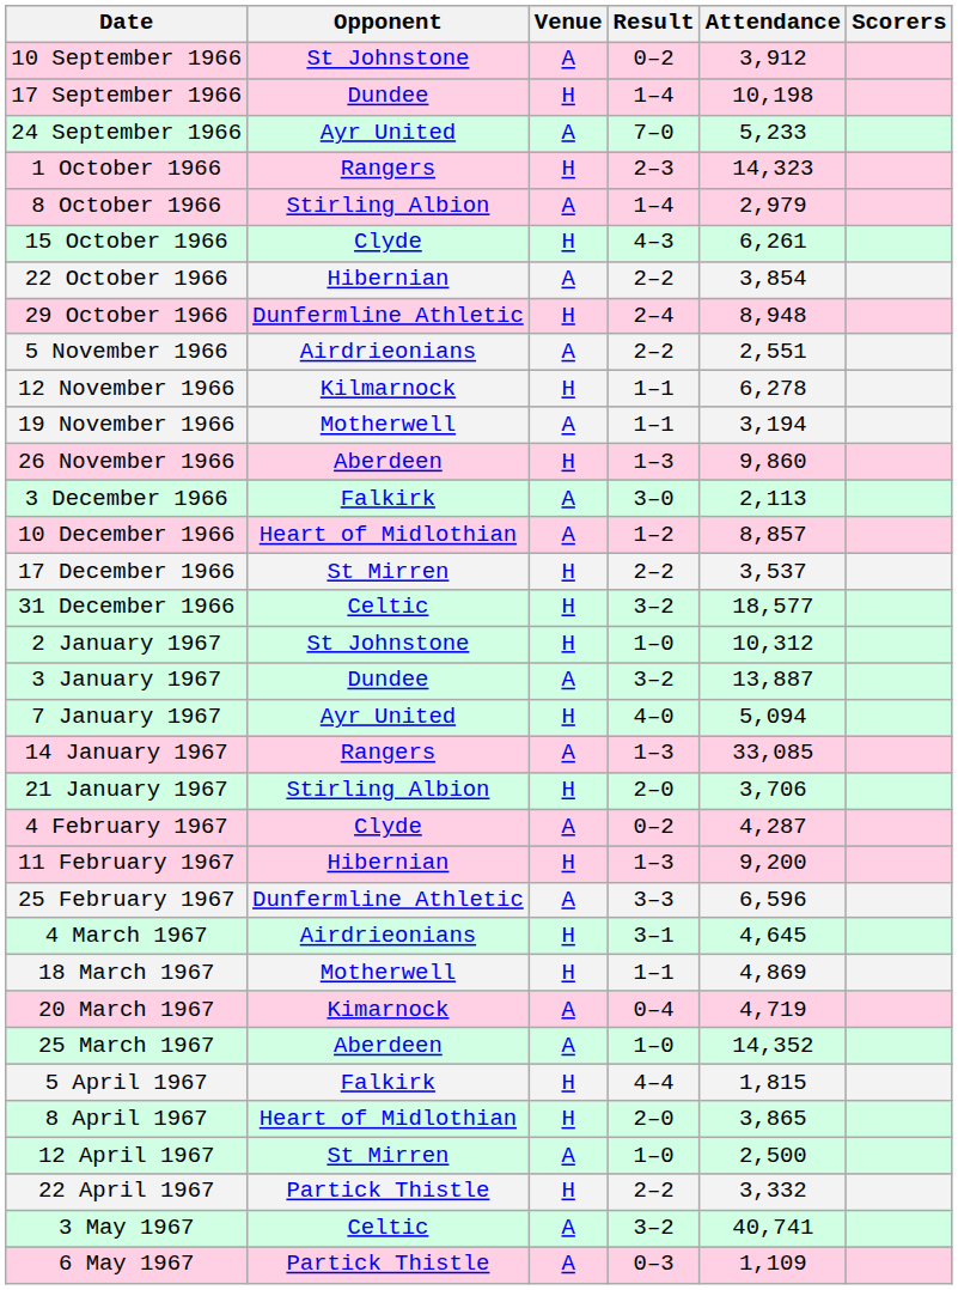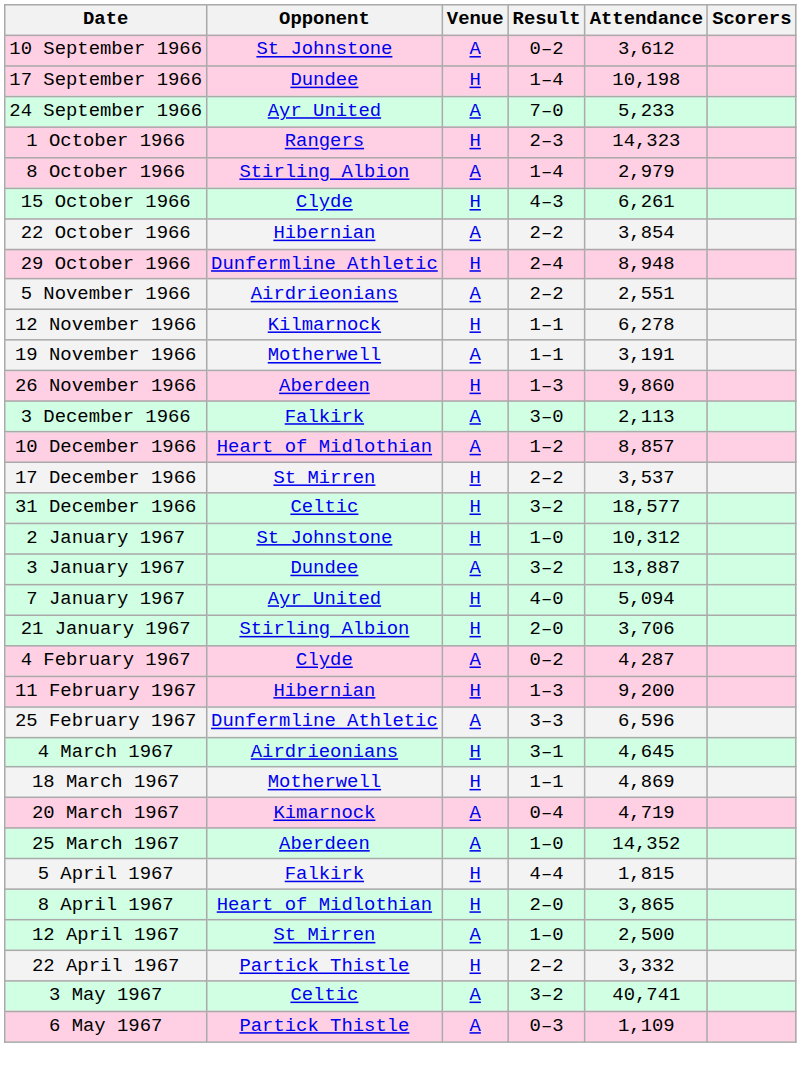 <table class="wikitable sortable" style="font-size:95%; text-align:center">
 <tr>
 <th>Date</th>
 <th>Opponent</th>
 <th>Venue</th>
 <th>Result</th>
 <th>Attendance</th>
 <th>Scorers</th>
 </tr>
 <tr bgcolor = "#ffd0e3">
 <td>10 September 1966</td>
 <td><a href='#'>St Johnstone</a></td>
 <td><a href='#'>A</a></td>
 <td>0–2</td>
-<td>3,912</td>
+<td>3,612</td>
 <td></td>
 </tr>
 <tr bgcolor = "#ffd0e3">
 <td>17 September 1966</td>
 <td><a href='#'>Dundee</a></td>
 <td><a href='#'>H</a></td>
 <td>1–4</td>
 <td>10,198</td>
 <td></td>
 </tr>
 <tr bgcolor = "#d0ffe3">
 <td>24 September 1966</td>
 <td><a href='#'>Ayr United</a></td>
 <td><a href='#'>A</a></td>
 <td>7–0</td>
 <td>5,233</td>
 <td></td>
 </tr>
 <tr bgcolor = "#ffd0e3">
 <td>1 October 1966</td>
 <td><a href='#'>Rangers</a></td>
 <td><a href='#'>H</a></td>
 <td>2–3</td>
 <td>14,323</td>
 <td></td>
 </tr>
 <tr bgcolor = "#ffd0e3">
 <td>8 October 1966</td>
 <td><a href='#'>Stirling Albion</a></td>
 <td><a href='#'>A</a></td>
 <td>1–4</td>
 <td>2,979</td>
 <td></td>
 </tr>
 <tr bgcolor = "#d0ffe3">
 <td>15 October 1966</td>
 <td><a href='#'>Clyde</a></td>
 <td><a href='#'>H</a></td>
 <td>4–3</td>
 <td>6,261</td>
 <td></td>
 </tr>
 <tr bgcolor = "#f3f3f3">
 <td>22 October 1966</td>
 <td><a href='#'>Hibernian</a></td>
 <td><a href='#'>A</a></td>
 <td>2–2</td>
 <td>3,854</td>
 <td></td>
 </tr>
 <tr bgcolor = "#ffd0e3">
 <td>29 October 1966</td>
 <td><a href='#'>Dunfermline Athletic</a></td>
 <td><a href='#'>H</a></td>
 <td>2–4</td>
 <td>8,948</td>
 <td></td>
 </tr>
 <tr bgcolor = "#f3f3f3">
 <td>5 November 1966</td>
 <td><a href='#'>Airdrieonians</a></td>
 <td><a href='#'>A</a></td>
 <td>2–2</td>
 <td>2,551</td>
 <td></td>
 </tr>
 <tr bgcolor = "#f3f3f3">
 <td>12 November 1966</td>
 <td><a href='#'>Kilmarnock</a></td>
 <td><a href='#'>H</a></td>
 <td>1–1</td>
 <td>6,278</td>
 <td></td>
 </tr>
 <tr bgcolor = "#f3f3f3">
 <td>19 November 1966</td>
 <td><a href='#'>Motherwell</a></td>
 <td><a href='#'>A</a></td>
 <td>1–1</td>
-<td>3,194</td>
+<td>3,191</td>
 <td></td>
 </tr>
 <tr bgcolor = "#ffd0e3">
 <td>26 November 1966</td>
 <td><a href='#'>Aberdeen</a></td>
 <td><a href='#'>H</a></td>
 <td>1–3</td>
 <td>9,860</td>
 <td></td>
 </tr>
 <tr bgcolor = "#d0ffe3">
 <td>3 December 1966</td>
 <td><a href='#'>Falkirk</a></td>
 <td><a href='#'>A</a></td>
 <td>3–0</td>
 <td>2,113</td>
 <td></td>
 </tr>
 <tr bgcolor = "#ffd0e3">
 <td>10 December 1966</td>
 <td><a href='#'>Heart of Midlothian</a></td>
 <td><a href='#'>A</a></td>
 <td>1–2</td>
 <td>8,857</td>
 <td></td>
 </tr>
 <tr bgcolor = "#f3f3f3">
 <td>17 December 1966</td>
 <td><a href='#'>St Mirren</a></td>
 <td><a href='#'>H</a></td>
 <td>2–2</td>
 <td>3,537</td>
 <td></td>
 </tr>
 <tr bgcolor = "#d0ffe3">
 <td>31 December 1966</td>
 <td><a href='#'>Celtic</a></td>
 <td><a href='#'>H</a></td>
 <td>3–2</td>
 <td>18,577</td>
 <td></td>
 </tr>
 <tr bgcolor = "#d0ffe3">
 <td>2 January 1967</td>
 <td><a href='#'>St Johnstone</a></td>
 <td><a href='#'>H</a></td>
 <td>1–0</td>
 <td>10,312</td>
 <td></td>
 </tr>
 <tr bgcolor = "#d0ffe3">
 <td>3 January 1967</td>
 <td><a href='#'>Dundee</a></td>
 <td><a href='#'>A</a></td>
 <td>3–2</td>
 <td>13,887</td>
 <td></td>
 </tr>
 <tr bgcolor = "#d0ffe3">
 <td>7 January 1967</td>
 <td><a href='#'>Ayr United</a></td>
 <td><a href='#'>H</a></td>
 <td>4–0</td>
 <td>5,094</td>
-<td></td>
-</tr>
-<tr bgcolor = "#ffd0e3">
-<td>14 January 1967</td>
-<td><a href='#'>Rangers</a></td>
-<td><a href='#'>A</a></td>
-<td>1–3</td>
-<td>33,085</td>
 <td></td>
 </tr>
 <tr bgcolor = "#d0ffe3">
 <td>21 January 1967</td>
 <td><a href='#'>Stirling Albion</a></td>
 <td><a href='#'>H</a></td>
 <td>2–0</td>
 <td>3,706</td>
 <td></td>
 </tr>
 <tr bgcolor = "#ffd0e3">
 <td>4 February 1967</td>
 <td><a href='#'>Clyde</a></td>
 <td><a href='#'>A</a></td>
 <td>0–2</td>
 <td>4,287</td>
 <td></td>
 </tr>
 <tr bgcolor = "#ffd0e3">
 <td>11 February 1967</td>
 <td><a href='#'>Hibernian</a></td>
 <td><a href='#'>H</a></td>
 <td>1–3</td>
 <td>9,200</td>
 <td></td>
 </tr>
 <tr bgcolor = "#f3f3f3">
 <td>25 February 1967</td>
 <td><a href='#'>Dunfermline Athletic</a></td>
 <td><a href='#'>A</a></td>
 <td>3–3</td>
 <td>6,596</td>
 <td></td>
 </tr>
 <tr bgcolor = "#d0ffe3">
 <td>4 March 1967</td>
 <td><a href='#'>Airdrieonians</a></td>
 <td><a href='#'>H</a></td>
 <td>3–1</td>
 <td>4,645</td>
 <td></td>
 </tr>
 <tr bgcolor = "#f3f3f3">
 <td>18 March 1967</td>
 <td><a href='#'>Motherwell</a></td>
 <td><a href='#'>H</a></td>
 <td>1–1</td>
 <td>4,869</td>
 <td></td>
 </tr>
 <tr bgcolor = "#ffd0e3">
 <td>20 March 1967</td>
 <td><a href='#'>Kimarnock</a></td>
 <td><a href='#'>A</a></td>
 <td>0–4</td>
 <td>4,719</td>
 <td></td>
 </tr>
 <tr bgcolor = "#d0ffe3">
 <td>25 March 1967</td>
 <td><a href='#'>Aberdeen</a></td>
 <td><a href='#'>A</a></td>
 <td>1–0</td>
 <td>14,352</td>
 <td></td>
 </tr>
 <tr bgcolor = "#f3f3f3">
 <td>5 April 1967</td>
 <td><a href='#'>Falkirk</a></td>
 <td><a href='#'>H</a></td>
 <td>4–4</td>
 <td>1,815</td>
 <td></td>
 </tr>
 <tr bgcolor = "#d0ffe3">
 <td>8 April 1967</td>
 <td><a href='#'>Heart of Midlothian</a></td>
 <td><a href='#'>H</a></td>
 <td>2–0</td>
 <td>3,865</td>
 <td></td>
 </tr>
 <tr bgcolor = "#d0ffe3">
 <td>12 April 1967</td>
 <td><a href='#'>St Mirren</a></td>
 <td><a href='#'>A</a></td>
 <td>1–0</td>
 <td>2,500</td>
 <td></td>
 </tr>
 <tr bgcolor = "#f3f3f3">
 <td>22 April 1967</td>
 <td><a href='#'>Partick Thistle</a></td>
 <td><a href='#'>H</a></td>
 <td>2–2</td>
 <td>3,332</td>
 <td></td>
 </tr>
 <tr bgcolor = "#d0ffe3">
 <td>3 May 1967</td>
 <td><a href='#'>Celtic</a></td>
 <td><a href='#'>A</a></td>
 <td>3–2</td>
 <td>40,741</td>
 <td></td>
 </tr>
 <tr bgcolor = "#ffd0e3">
 <td>6 May 1967</td>
 <td><a href='#'>Partick Thistle</a></td>
 <td><a href='#'>A</a></td>
 <td>0–3</td>
 <td>1,109</td>
 <td></td>
 </tr>
 </table>
